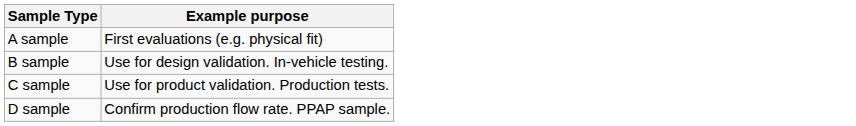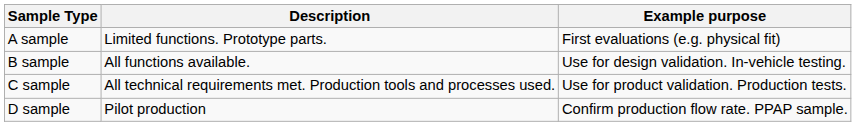 <table class="wikitable">
 <tr>
 <th>Sample Type</th>
+<th>Description</th>
 <th>Example purpose</th>
 </tr>
 <tr>
 <td>A sample</td>
+<td>Limited functions. Prototype parts.</td>
 <td>First evaluations (e.g. physical fit)</td>
 </tr>
 <tr>
 <td>B sample</td>
+<td>All functions available.</td>
 <td>Use for design validation. In-vehicle testing.</td>
 </tr>
 <tr>
 <td>C sample</td>
+<td>All technical requirements met. Production tools and processes used.</td>
 <td>Use for product validation. Production tests.</td>
 </tr>
 <tr>
 <td>D sample</td>
+<td>Pilot production</td>
 <td>Confirm production flow rate. PPAP sample.</td>
 </tr>
 </table>
